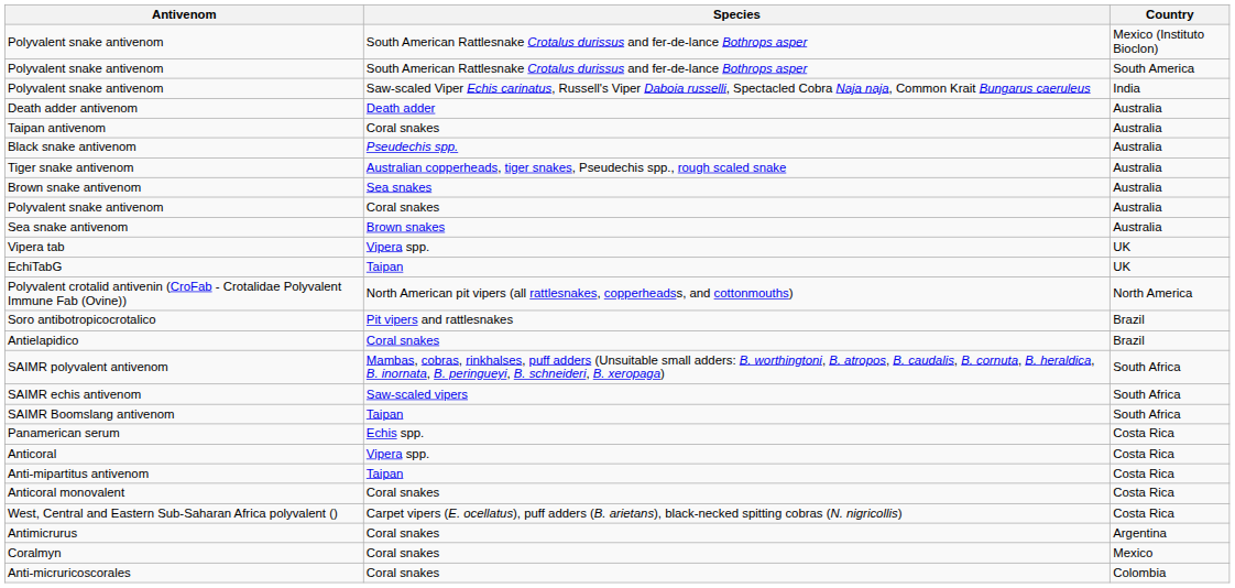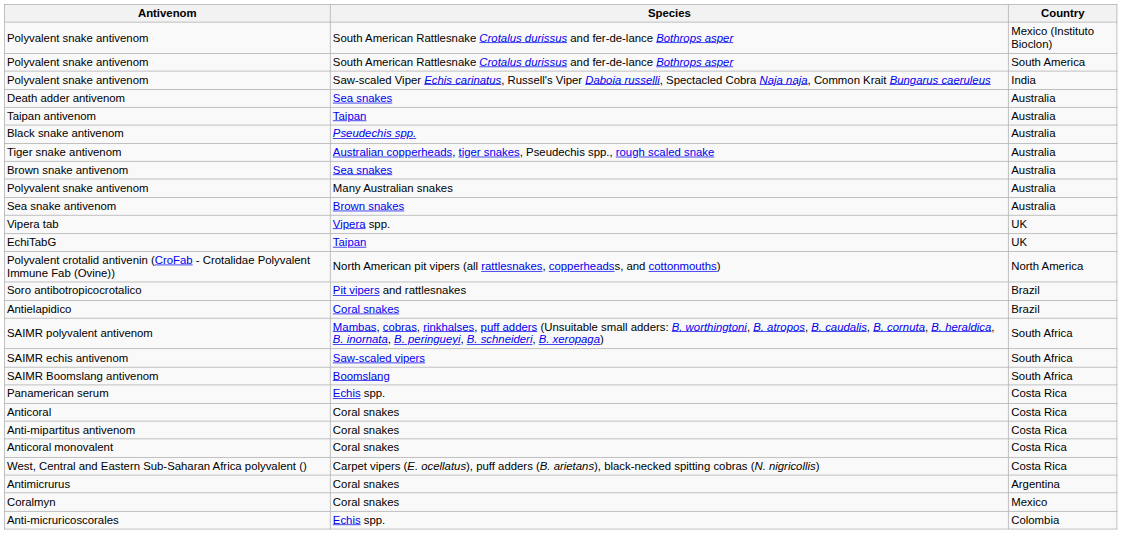 <table class=wikitable>
 <tr>
 <th>Antivenom</th>
 <th>Species</th>
 <th>Country</th>
 </tr>
 <tr>
 <td>Polyvalent snake antivenom</td>
 <td>South American Rattlesnake <em><a href='#'>Crotalus durissus</a></em> and fer-de-lance <em><a href='#'>Bothrops asper</a></em></td>
 <td>Mexico (Instituto Bioclon)</td>
 </tr>
 <tr>
 <td>Polyvalent snake antivenom</td>
 <td>South American Rattlesnake <em><a href='#'>Crotalus durissus</a></em> and fer-de-lance <em><a href='#'>Bothrops asper</a></em></td>
 <td>South America</td>
 </tr>
 <tr>
 <td>Polyvalent snake antivenom</td>
 <td>Saw-scaled Viper <em><a href='#'>Echis carinatus</a></em>, Russell's Viper <em><a href='#'>Daboia russelli</a></em>, Spectacled Cobra  <em><a href='#'>Naja naja</a></em>,  Common Krait <em><a href='#'>Bungarus caeruleus</a></em></td>
 <td>India</td>
 </tr>
 <tr>
 <td>Death adder antivenom</td>
-<td><a href='#'>Death adder</a></td>
+<td><a href='#'>Sea snakes</a></td>
 <td>Australia</td>
 </tr>
 <tr>
 <td>Taipan antivenom</td>
-<td>Coral snakes</td>
+<td><a href='#'>Taipan</a></td>
 <td>Australia</td>
 </tr>
 <tr>
 <td>Black snake antivenom</td>
 <td><em><a href='#'>Pseudechis spp.</a></em></td>
 <td>Australia</td>
 </tr>
 <tr>
 <td>Tiger snake antivenom</td>
 <td><a href='#'>Australian copperheads</a>, <a href='#'>tiger snakes</a>, Pseudechis spp., <a href='#'>rough scaled snake</a></td>
 <td>Australia</td>
 </tr>
 <tr>
 <td>Brown snake antivenom</td>
 <td><a href='#'>Sea snakes</a></td>
 <td>Australia</td>
 </tr>
 <tr>
 <td>Polyvalent snake antivenom</td>
-<td>Coral snakes</td>
+<td>Many Australian snakes</td>
 <td>Australia</td>
 </tr>
 <tr>
 <td>Sea snake antivenom</td>
 <td><a href='#'>Brown snakes</a></td>
 <td>Australia</td>
 </tr>
 <tr>
 <td>Vipera tab</td>
 <td><a href='#'>Vipera</a> spp.</td>
 <td>UK</td>
 </tr>
 <tr>
 <td>EchiTabG</td>
 <td><a href='#'>Taipan</a></td>
 <td>UK</td>
 </tr>
 <tr>
 <td>Polyvalent crotalid antivenin (<a href='#'>CroFab</a> - Crotalidae Polyvalent Immune Fab (Ovine))</td>
 <td>North American pit vipers (all <a href='#'>rattlesnakes</a>, <a href='#'>copperheads</a>s, and <a href='#'>cottonmouths</a>)</td>
 <td>North America</td>
 </tr>
 <tr>
 <td>Soro antibotropicocrotalico</td>
 <td><a href='#'>Pit vipers</a> and rattlesnakes</td>
 <td>Brazil</td>
 </tr>
 <tr>
 <td>Antielapidico</td>
 <td><a href='#'>Coral snakes</a></td>
 <td>Brazil</td>
 </tr>
 <tr>
 <td>SAIMR polyvalent antivenom</td>
 <td><a href='#'>Mambas</a>, <a href='#'>cobras</a>, <a href='#'>rinkhalses</a>, <a href='#'>puff adders</a> (Unsuitable small adders: <em><a href='#'>B. worthingtoni</a></em>, <em><a href='#'>B. atropos</a></em>, <em><a href='#'>B. caudalis</a></em>, <em><a href='#'>B. cornuta</a></em>, <em><a href='#'>B. heraldica</a></em>, <em><a href='#'>B. inornata</a></em>, <em><a href='#'>B. peringueyi</a></em>, <em><a href='#'>B. schneideri</a></em>, <em><a href='#'>B. xeropaga</a></em>)</td>
 <td>South Africa</td>
 </tr>
 <tr>
 <td>SAIMR echis antivenom</td>
 <td><a href='#'>Saw-scaled vipers</a></td>
 <td>South Africa</td>
 </tr>
 <tr>
 <td>SAIMR Boomslang antivenom</td>
-<td><a href='#'>Taipan</a></td>
+<td><a href='#'>Boomslang</a></td>
 <td>South Africa</td>
 </tr>
 <tr>
 <td>Panamerican serum</td>
 <td><a href='#'>Echis</a> spp.</td>
 <td>Costa Rica</td>
 </tr>
 <tr>
 <td>Anticoral</td>
-<td><a href='#'>Vipera</a> spp.</td>
+<td>Coral snakes</td>
 <td>Costa Rica</td>
 </tr>
 <tr>
 <td>Anti-mipartitus antivenom</td>
-<td><a href='#'>Taipan</a></td>
+<td>Coral snakes</td>
 <td>Costa Rica</td>
 </tr>
 <tr>
 <td>Anticoral monovalent</td>
 <td>Coral snakes</td>
 <td>Costa Rica</td>
 </tr>
 <tr>
 <td>West, Central and Eastern Sub-Saharan Africa polyvalent ()</td>
 <td>Carpet vipers (<em>E. ocellatus</em>), puff adders (<em>B. arietans</em>), black-necked spitting cobras (<em>N. nigricollis</em>)</td>
 <td>Costa Rica</td>
 </tr>
 <tr>
 <td>Antimicrurus</td>
 <td>Coral snakes</td>
 <td>Argentina</td>
 </tr>
 <tr>
 <td>Coralmyn</td>
 <td>Coral snakes</td>
 <td>Mexico</td>
 </tr>
 <tr>
 <td>Anti-micruricoscorales</td>
-<td>Coral snakes</td>
+<td><a href='#'>Echis</a> spp.</td>
 <td>Colombia</td>
 </tr>
 </table>
